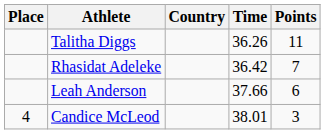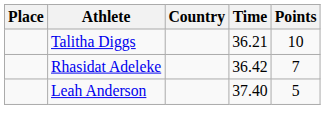 <table class="wikitable">
 <tr>
 <th>Place</th>
 <th>Athlete</th>
 <th>Country</th>
 <th>Time</th>
 <th>Points</th>
 </tr>
 <tr>
 <td align=center></td>
 <td><a href='#'>Talitha Diggs</a></td>
 <td></td>
-<td>36.26</td>
-<td align=center>11</td>
+<td>36.21</td>
+<td align=center>10</td>
 </tr>
 <tr>
 <td align=center></td>
 <td><a href='#'>Rhasidat Adeleke</a></td>
 <td></td>
 <td>36.42</td>
 <td align=center>7</td>
 </tr>
 <tr>
 <td align=center></td>
 <td><a href='#'>Leah Anderson</a></td>
 <td></td>
-<td>37.66</td>
-<td align=center>6</td>
-</tr>
-<tr>
-<td align=center>4</td>
-<td><a href='#'>Candice McLeod</a></td>
-<td></td>
-<td>38.01</td>
-<td align=center>3</td>
+<td>37.40</td>
+<td align=center>5</td>
 </tr>
 </table>
